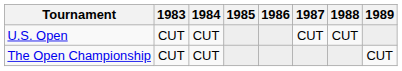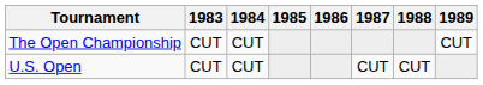 <table class="wikitable" style="font-size:95%;text-align:center;">
 <tr>
 <th>Tournament</th>
 <th>1983</th>
 <th>1984</th>
 <th>1985</th>
 <th>1986</th>
 <th>1987</th>
 <th>1988</th>
 <th>1989</th>
 </tr>
 <tr>
+<td align=left><a href='#'>The Open Championship</a></td>
+<td>CUT</td>
+<td>CUT</td>
+<td style="background:#eeeeee;"></td>
+<td style="background:#eeeeee;"></td>
+<td style="background:#eeeeee;"></td>
+<td style="background:#eeeeee;"></td>
+<td>CUT</td>
+</tr>
+<tr>
 <td align=left><a href='#'>U.S. Open</a></td>
 <td>CUT</td>
 <td>CUT</td>
 <td style="background:#eeeeee;"></td>
 <td style="background:#eeeeee;"></td>
 <td>CUT</td>
 <td>CUT</td>
 <td style="background:#eeeeee;"></td>
 </tr>
-<tr>
-<td align=left><a href='#'>The Open Championship</a></td>
-<td>CUT</td>
-<td>CUT</td>
-<td style="background:#eeeeee;"></td>
-<td style="background:#eeeeee;"></td>
-<td style="background:#eeeeee;"></td>
-<td style="background:#eeeeee;"></td>
-<td>CUT</td>
-</tr>
 </table>
